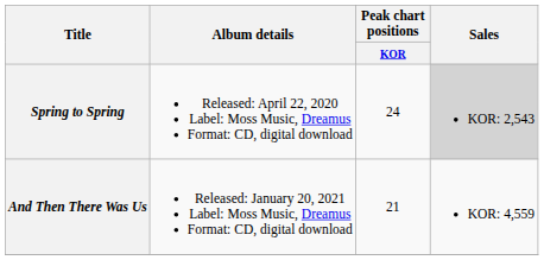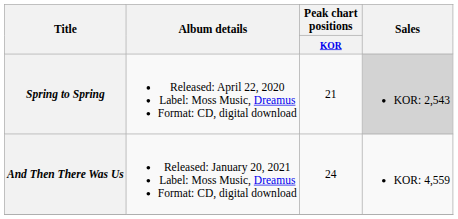 <table class="wikitable plainrowheaders" style="text-align:center;">
 <tr>
 <th scope="col" rowspan="2">Title</th>
 <th scope="col" rowspan="2">Album details</th>
 <th scope="col" colspan="1" style="width:5em;">Peak chart positions</th>
 <th scope="col" rowspan="2">Sales</th>
 </tr>
 <tr>
 <th><small><a href='#'>KOR</a></small><br></th>
 </tr>
 <tr>
 <th scope="row"><em>Spring to Spring</em></th>
 <td><br><ul><li>Released: April 22, 2020</li><li>Label: Moss Music, <a href='#'>Dreamus</a></li><li>Format: CD, digital download</li></ul></td>
-<td>24</td>
+<td>21</td>
 <td style="background: lightgrey;"><br><ul><li>KOR: 2,543</li></ul></td>
 </tr>
 <tr>
 <th scope="row"><em>And Then There Was Us</em></th>
 <td><br><ul><li>Released: January 20, 2021</li><li>Label: Moss Music, <a href='#'>Dreamus</a></li><li>Format: CD, digital download</li></ul></td>
-<td>21</td>
+<td>24</td>
 <td><br><ul><li>KOR: 4,559</li></ul></td>
 </tr>
 <tr>
 </tr>
 </table>
